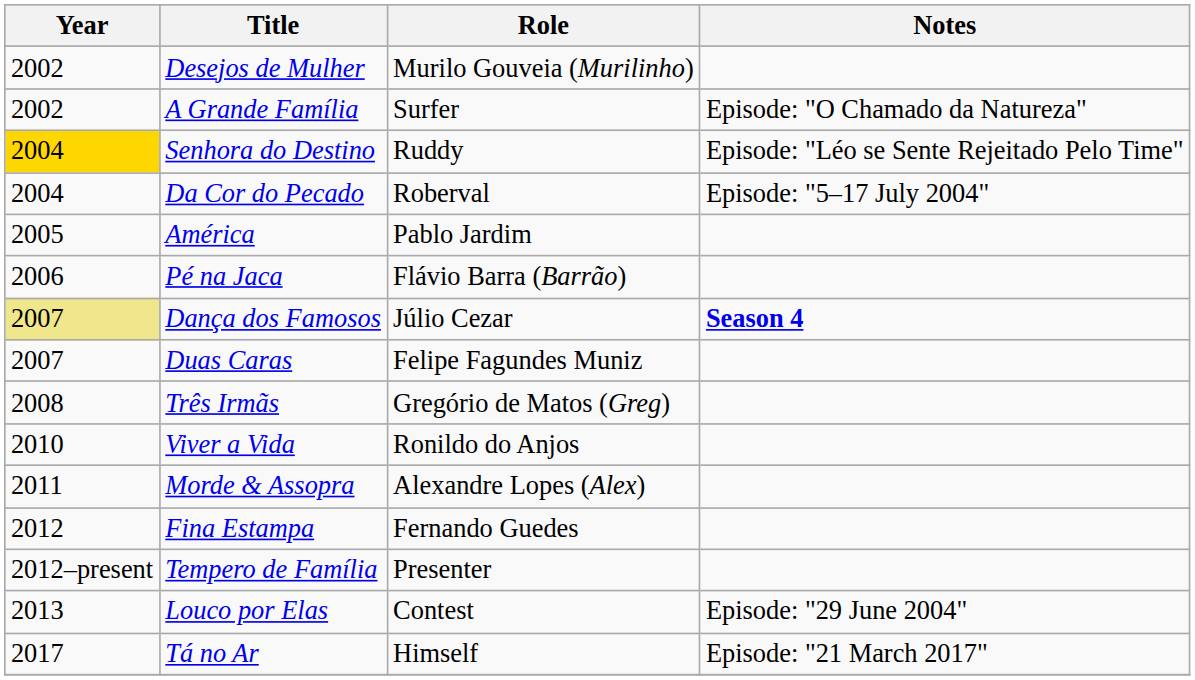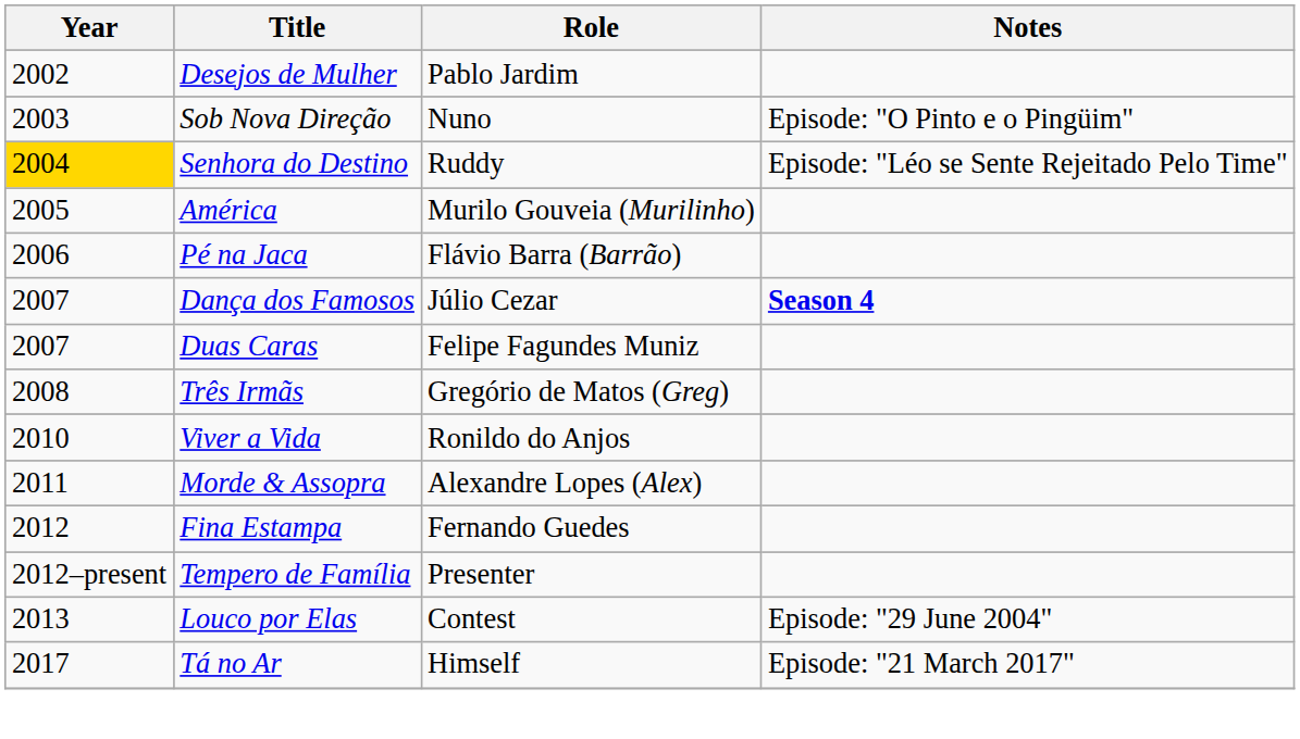 <table class="wikitable">
 <tr>
 <th>Year</th>
 <th>Title</th>
 <th>Role</th>
 <th>Notes</th>
 </tr>
 <tr>
 <td>2002</td>
 <td><em><a href='#'>Desejos de Mulher</a></em></td>
-<td>Murilo Gouveia (<em>Murilinho</em>)</td>
+<td>Pablo Jardim</td>
 <td></td>
 </tr>
 <tr>
-<td>2002</td>
-<td><em><a href='#'>A Grande Família</a></em></td>
-<td>Surfer</td>
-<td>Episode: "O Chamado da Natureza"</td>
+<td>2003</td>
+<td><em>Sob Nova Direção</em></td>
+<td>Nuno</td>
+<td>Episode: "O Pinto e o Pingüim"</td>
 </tr>
 <tr>
 <td style="background: gold;">2004</td>
 <td><em><a href='#'>Senhora do Destino</a></em></td>
 <td>Ruddy</td>
 <td>Episode: "Léo se Sente Rejeitado Pelo Time"</td>
 </tr>
 <tr>
-<td>2004</td>
-<td><em><a href='#'>Da Cor do Pecado</a></em></td>
-<td>Roberval</td>
-<td>Episode: "5–17 July 2004"</td>
-</tr>
-<tr>
 <td>2005</td>
 <td><em><a href='#'>América</a></em></td>
-<td>Pablo Jardim</td>
+<td>Murilo Gouveia (<em>Murilinho</em>)</td>
 <td></td>
 </tr>
 <tr>
 <td>2006</td>
 <td><em><a href='#'>Pé na Jaca</a></em></td>
 <td>Flávio Barra (<em>Barrão</em>)</td>
 <td></td>
 </tr>
 <tr>
-<td style="background: khaki;">2007</td>
+<td>2007</td>
 <td><em><a href='#'>Dança dos Famosos</a></em></td>
 <td>Júlio Cezar</td>
 <td><strong><a href='#'>Season 4</a></strong></td>
 </tr>
 <tr>
 <td>2007</td>
 <td><em><a href='#'>Duas Caras</a></em></td>
 <td>Felipe Fagundes Muniz</td>
 <td></td>
 </tr>
 <tr>
 <td>2008</td>
 <td><em><a href='#'>Três Irmãs</a></em></td>
 <td>Gregório de Matos (<em>Greg</em>)</td>
 <td></td>
 </tr>
 <tr>
 <td>2010</td>
 <td><em><a href='#'>Viver a Vida</a></em></td>
 <td>Ronildo do Anjos</td>
 <td></td>
 </tr>
 <tr>
 <td>2011</td>
 <td><em><a href='#'>Morde & Assopra</a></em></td>
 <td>Alexandre Lopes (<em>Alex</em>)</td>
 <td></td>
 </tr>
 <tr>
 <td>2012</td>
 <td><em><a href='#'>Fina Estampa</a></em></td>
 <td>Fernando Guedes</td>
 <td></td>
 </tr>
 <tr>
 <td>2012–present</td>
 <td><em><a href='#'>Tempero de Família</a></em></td>
 <td>Presenter</td>
 <td></td>
 </tr>
 <tr>
 <td>2013</td>
 <td><em><a href='#'>Louco por Elas</a></em></td>
 <td>Contest</td>
 <td>Episode: "29 June 2004"</td>
 </tr>
 <tr>
 <td>2017</td>
 <td><em><a href='#'>Tá no Ar</a></em></td>
 <td>Himself</td>
 <td>Episode: "21 March 2017"</td>
 </tr>
 <tr>
 </tr>
 </table>
